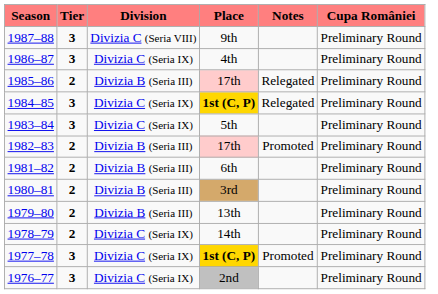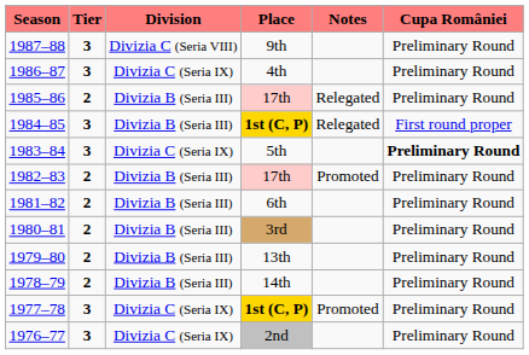 <table class="wikitable" style="text-align:center; font-size:90%">
 <tr>
 <th style="background:#FF7F7F; color:000000; text-align:center;">Season</th>
 <th style="background:#FF7F7F; color:000000; text-align:center;">Tier</th>
 <th style="background:#FF7F7F; color:000000; text-align:center;">Division</th>
 <th style="background:#FF7F7F; color:000000; text-align:center;">Place</th>
 <th style="background:#FF7F7F; color:000000; text-align:center;">Notes</th>
 <th style="background:#FF7F7F; color:000000; text-align:center;">Cupa României</th>
 </tr>
 <tr>
 <td><a href='#'>1987–88</a></td>
 <td><strong>3</strong></td>
 <td><a href='#'>Divizia C</a> <small>(Seria VIII)</small></td>
 <td align=center>9th</td>
 <td></td>
 <td>Preliminary Round</td>
 </tr>
 <tr>
 <td><a href='#'>1986–87</a></td>
 <td><strong>3</strong></td>
 <td><a href='#'>Divizia C</a> <small>(Seria IX)</small></td>
 <td align=center>4th</td>
 <td></td>
 <td>Preliminary Round</td>
 </tr>
 <tr>
 <td><a href='#'>1985–86</a></td>
 <td><strong>2</strong></td>
 <td><a href='#'>Divizia B</a> <small>(Seria III)</small></td>
 <td align=center bgcolor=#FFCCCC>17th</td>
 <td>Relegated</td>
 <td>Preliminary Round</td>
 </tr>
 <tr>
 <td><a href='#'>1984–85</a></td>
 <td><strong>3</strong></td>
-<td><a href='#'>Divizia C</a> <small>(Seria IX)</small></td>
+<td><a href='#'>Divizia B</a> <small>(Seria III)</small></td>
 <td align=center  bgcolor=gold><strong>1st (C, P)</strong></td>
 <td>Relegated</td>
-<td>Preliminary Round</td>
+<td><a href='#'>First round proper</a></td>
 </tr>
 <tr>
 <td><a href='#'>1983–84</a></td>
 <td><strong>3</strong></td>
 <td><a href='#'>Divizia C</a> <small>(Seria IX)</small></td>
 <td align=center>5th</td>
 <td></td>
-<td>Preliminary Round</td>
+<td><strong>Preliminary Round</strong></td>
 </tr>
 <tr>
 <td><a href='#'>1982–83</a></td>
 <td><strong>2</strong></td>
 <td><a href='#'>Divizia B</a> <small>(Seria III)</small></td>
 <td align=center bgcolor=#FFCCCC>17th</td>
 <td>Promoted</td>
 <td>Preliminary Round</td>
 </tr>
 <tr>
 <td><a href='#'>1981–82</a></td>
 <td><strong>2</strong></td>
 <td><a href='#'>Divizia B</a> <small>(Seria III)</small></td>
 <td align=center>6th</td>
 <td></td>
 <td>Preliminary Round</td>
 </tr>
 <tr>
 <td><a href='#'>1980–81</a></td>
 <td><strong>2</strong></td>
 <td><a href='#'>Divizia B</a> <small>(Seria III)</small></td>
 <td align=center bgcolor=#d4a96b>3rd</td>
 <td></td>
 <td>Preliminary Round</td>
 </tr>
 <tr>
 <td><a href='#'>1979–80</a></td>
 <td><strong>2</strong></td>
 <td><a href='#'>Divizia B</a> <small>(Seria III)</small></td>
 <td align=center>13th</td>
 <td></td>
 <td>Preliminary Round</td>
 </tr>
 <tr>
 <td><a href='#'>1978–79</a></td>
 <td><strong>2</strong></td>
-<td><a href='#'>Divizia C</a> <small>(Seria IX)</small></td>
+<td><a href='#'>Divizia B</a> <small>(Seria III)</small></td>
 <td align=center>14th</td>
 <td></td>
 <td>Preliminary Round</td>
 </tr>
 <tr>
 <td><a href='#'>1977–78</a></td>
 <td><strong>3</strong></td>
 <td><a href='#'>Divizia C</a> <small>(Seria IX)</small></td>
 <td align=center bgcolor=gold><strong>1st (C, P)</strong></td>
 <td>Promoted</td>
 <td>Preliminary Round</td>
 </tr>
 <tr>
 <td><a href='#'>1976–77</a></td>
 <td><strong>3</strong></td>
 <td><a href='#'>Divizia C</a> <small>(Seria IX)</small></td>
 <td align=center bgcolor=silver>2nd</td>
 <td></td>
 <td>Preliminary Round</td>
 </tr>
 </table>
